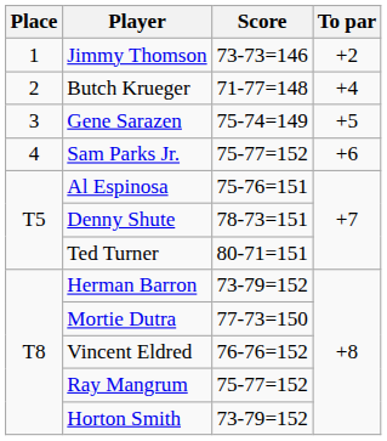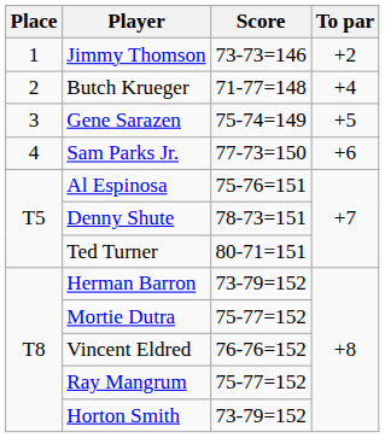 <table class=wikitable>
 <tr>
 <th>Place</th>
 <th>Player</th>
 <th>Score</th>
 <th>To par</th>
 </tr>
 <tr>
 <td align=center>1</td>
 <td> <a href='#'>Jimmy Thomson</a></td>
 <td>73-73=146</td>
 <td align=center>+2</td>
 </tr>
 <tr>
 <td align=center>2</td>
 <td> Butch Krueger</td>
 <td>71-77=148</td>
 <td align=center>+4</td>
 </tr>
 <tr>
 <td align=center>3</td>
 <td> <a href='#'>Gene Sarazen</a></td>
 <td>75-74=149</td>
 <td align=center>+5</td>
 </tr>
 <tr>
 <td align=center>4</td>
 <td> <a href='#'>Sam Parks Jr.</a></td>
-<td>75-77=152</td>
+<td>77-73=150</td>
 <td align=center>+6</td>
 </tr>
 <tr>
 <td rowspan=3 align=center>T5</td>
 <td> <a href='#'>Al Espinosa</a></td>
 <td>75-76=151</td>
 <td rowspan=3 align=center>+7</td>
 </tr>
 <tr>
 <td> <a href='#'>Denny Shute</a></td>
 <td>78-73=151</td>
 </tr>
 <tr>
 <td> Ted Turner</td>
 <td>80-71=151</td>
 </tr>
 <tr>
 <td rowspan=5 align=center>T8</td>
 <td> <a href='#'>Herman Barron</a></td>
 <td>73-79=152</td>
 <td rowspan=5 align=center>+8</td>
 </tr>
 <tr>
 <td> <a href='#'>Mortie Dutra</a></td>
-<td>77-73=150</td>
+<td>75-77=152</td>
 </tr>
 <tr>
 <td> Vincent Eldred</td>
 <td>76-76=152</td>
 </tr>
 <tr>
 <td> <a href='#'>Ray Mangrum</a></td>
 <td>75-77=152</td>
 </tr>
 <tr>
 <td> <a href='#'>Horton Smith</a></td>
 <td>73-79=152</td>
 </tr>
 </table>
